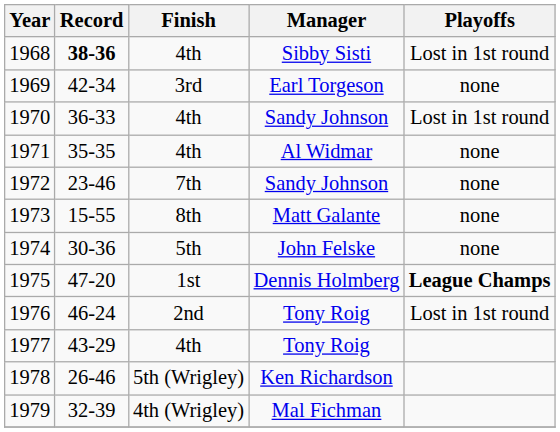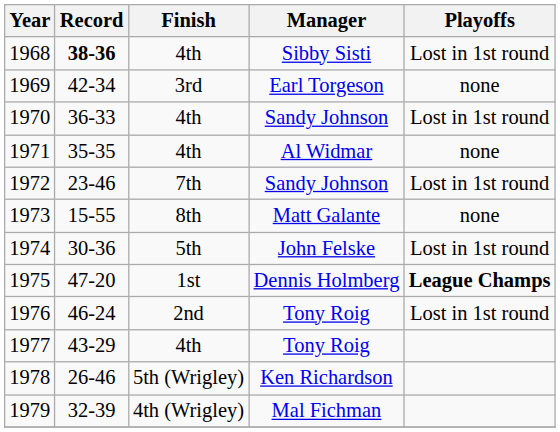 <table class="wikitable" style="text-align:center">
 <tr>
 <th>Year</th>
 <th>Record</th>
 <th>Finish</th>
 <th>Manager</th>
 <th>Playoffs</th>
 </tr>
 <tr>
 <td>1968</td>
 <td><strong>38-36</strong></td>
 <td>4th</td>
 <td><a href='#'>Sibby Sisti</a></td>
 <td>Lost in 1st round</td>
 </tr>
 <tr>
 <td>1969</td>
 <td>42-34</td>
 <td>3rd</td>
 <td><a href='#'>Earl Torgeson</a></td>
 <td>none</td>
 </tr>
 <tr>
 <td>1970</td>
 <td>36-33</td>
 <td>4th</td>
 <td><a href='#'>Sandy Johnson</a></td>
 <td>Lost in 1st round</td>
 </tr>
 <tr>
 <td>1971</td>
 <td>35-35</td>
 <td>4th</td>
 <td><a href='#'>Al Widmar</a></td>
 <td>none</td>
 </tr>
 <tr>
 <td>1972</td>
 <td>23-46</td>
 <td>7th</td>
 <td><a href='#'>Sandy Johnson</a></td>
-<td>none</td>
+<td>Lost in 1st round</td>
 </tr>
 <tr>
 <td>1973</td>
 <td>15-55</td>
 <td>8th</td>
 <td><a href='#'>Matt Galante</a></td>
 <td>none</td>
 </tr>
 <tr>
 <td>1974</td>
 <td>30-36</td>
 <td>5th</td>
 <td><a href='#'>John Felske</a></td>
-<td>none</td>
+<td>Lost in 1st round</td>
 </tr>
 <tr>
 <td>1975</td>
 <td>47-20</td>
 <td>1st</td>
 <td><a href='#'>Dennis Holmberg</a></td>
 <td><strong>League Champs</strong></td>
 </tr>
 <tr>
 <td>1976</td>
 <td>46-24</td>
 <td>2nd</td>
 <td><a href='#'>Tony Roig</a></td>
 <td>Lost in 1st round</td>
 </tr>
 <tr>
 <td>1977</td>
 <td>43-29</td>
 <td>4th</td>
 <td><a href='#'>Tony Roig</a></td>
 <td></td>
 </tr>
 <tr>
 <td>1978</td>
 <td>26-46</td>
 <td>5th (Wrigley)</td>
 <td><a href='#'>Ken Richardson</a></td>
 <td></td>
 </tr>
 <tr>
 <td>1979</td>
 <td>32-39</td>
 <td>4th (Wrigley)</td>
 <td><a href='#'>Mal Fichman</a></td>
 <td></td>
 </tr>
 <tr>
 </tr>
 </table>
